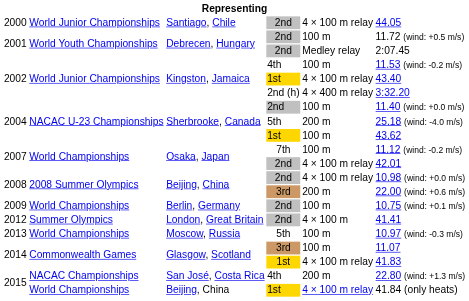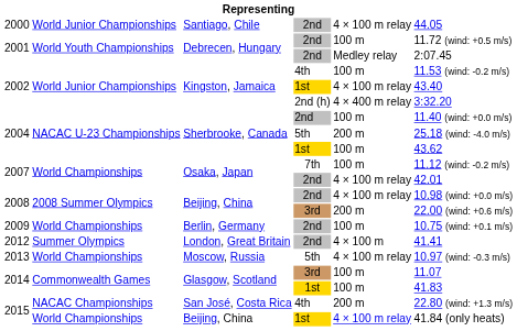 <table>
 <tr>
 <th colspan="6">Representing </th>
 </tr>
 <tr>
 <td>2000</td>
 <td><a href='#'>World Junior Championships</a></td>
 <td><a href='#'>Santiago</a>, <a href='#'>Chile</a></td>
 <td bgcolor="silver" align="center">2nd</td>
 <td>4 × 100 m relay</td>
 <td><a href='#'>44.05</a></td>
 </tr>
 <tr>
 <td rowspan=2>2001</td>
 <td rowspan=2><a href='#'>World Youth Championships</a></td>
 <td rowspan=2><a href='#'>Debrecen</a>, <a href='#'>Hungary</a></td>
 <td bgcolor="silver" align="center">2nd</td>
 <td>100 m</td>
 <td>11.72 <small>(wind: +0.5 m/s)</small></td>
 </tr>
 <tr>
 <td bgcolor="silver" align="center">2nd</td>
 <td>Medley relay</td>
 <td>2:07.45</td>
 </tr>
 <tr>
 <td rowspan=3>2002</td>
 <td rowspan=3><a href='#'>World Junior Championships</a></td>
 <td rowspan=3><a href='#'>Kingston</a>, <a href='#'>Jamaica</a></td>
 <td>4th</td>
 <td>100 m</td>
 <td><a href='#'>11.53</a> <small>(wind: -0.2 m/s)</small></td>
 </tr>
 <tr>
 <td bgcolor=gold>1st</td>
 <td>4 × 100 m relay</td>
 <td><a href='#'>43.40</a></td>
 </tr>
 <tr>
 <td>2nd (h)</td>
 <td>4 × 400 m relay</td>
 <td><a href='#'>3:32.20</a></td>
 </tr>
 <tr>
 <td rowspan=3>2004</td>
 <td rowspan=3><a href='#'>NACAC U-23 Championships</a></td>
 <td rowspan=3><a href='#'>Sherbrooke</a>, <a href='#'>Canada</a></td>
 <td bgcolor=silver>2nd</td>
 <td>100 m</td>
 <td><a href='#'>11.40</a> <small>(wind: +0.0 m/s)</small></td>
 </tr>
 <tr>
 <td>5th</td>
 <td>200 m</td>
 <td><a href='#'>25.18</a> <small>(wind: -4.0 m/s)</small></td>
 </tr>
 <tr>
 <td bgcolor=gold>1st</td>
 <td>100 m</td>
 <td><a href='#'>43.62</a></td>
 </tr>
 <tr>
 <td rowspan=2>2007</td>
 <td rowspan=2><a href='#'>World Championships</a></td>
 <td rowspan=2><a href='#'>Osaka</a>, <a href='#'>Japan</a></td>
 <td align="center">7th</td>
 <td>100 m</td>
 <td><a href='#'>11.12</a> <small>(wind: -0.2 m/s)</small></td>
 </tr>
 <tr>
 <td bgcolor="silver" align="center">2nd</td>
 <td>4 × 100 m relay</td>
 <td><a href='#'>42.01</a></td>
 </tr>
 <tr>
 <td rowspan=2>2008</td>
 <td rowspan=2><a href='#'>2008 Summer Olympics</a></td>
 <td rowspan=2><a href='#'>Beijing</a>, <a href='#'>China</a></td>
 <td bgcolor="silver" align="center">2nd</td>
 <td>4 × 100 m relay</td>
 <td><a href='#'>10.98</a> <small>(wind: +0.0 m/s)</small></td>
 </tr>
 <tr>
 <td bgcolor="cc9966" align="center">3rd</td>
 <td>200 m</td>
 <td><a href='#'>22.00</a> <small>(wind: +0.6 m/s)</small></td>
 </tr>
 <tr>
 <td rowspan=1>2009</td>
 <td rowspan=1><a href='#'>World Championships</a></td>
 <td rowspan=1><a href='#'>Berlin</a>, <a href='#'>Germany</a></td>
 <td bgcolor="silver" align="center">2nd</td>
 <td>100 m</td>
 <td><a href='#'>10.75</a> <small>(wind: +0.1 m/s)</small></td>
 </tr>
 <tr>
 <td>2012</td>
 <td><a href='#'>Summer Olympics</a></td>
 <td><a href='#'>London</a>, <a href='#'>Great Britain</a></td>
 <td bgcolor="silver" align="center">2nd</td>
 <td>4 × 100 m</td>
 <td><a href='#'>41.41</a></td>
 </tr>
 <tr>
 <td>2013</td>
 <td><a href='#'>World Championships</a></td>
 <td><a href='#'>Moscow</a>, <a href='#'>Russia</a></td>
 <td align="center">5th</td>
-<td>100 m</td>
+<td>4 × 100 m relay</td>
 <td><a href='#'>10.97</a> <small>(wind: -0.3 m/s)</small></td>
 </tr>
 <tr>
 <td rowspan=2>2014</td>
 <td rowspan=2><a href='#'>Commonwealth Games</a></td>
 <td rowspan=2><a href='#'>Glasgow</a>, <a href='#'>Scotland</a></td>
 <td bgcolor="cc9966" align="center">3rd</td>
 <td>100 m</td>
 <td><a href='#'>11.07</a></td>
 </tr>
 <tr>
 <td bgcolor="gold" align="center">1st</td>
-<td>4 × 100 m relay</td>
+<td>100 m</td>
 <td><a href='#'>41.83</a></td>
 </tr>
 <tr>
 <td rowspan=2>2015</td>
 <td><a href='#'>NACAC Championships</a></td>
 <td><a href='#'>San José</a>, <a href='#'>Costa Rica</a></td>
 <td>4th</td>
 <td>200 m</td>
 <td><a href='#'>22.80</a> <small>(wind: +1.3 m/s)</small></td>
 </tr>
 <tr>
 <td><a href='#'>World Championships</a></td>
 <td><a href='#'>Beijing</a>, China</td>
 <td bgcolor="gold">1st</td>
 <td><a href='#'>4 × 100 m relay</a></td>
 <td>41.84 (only heats)</td>
 </tr>
 </table>
